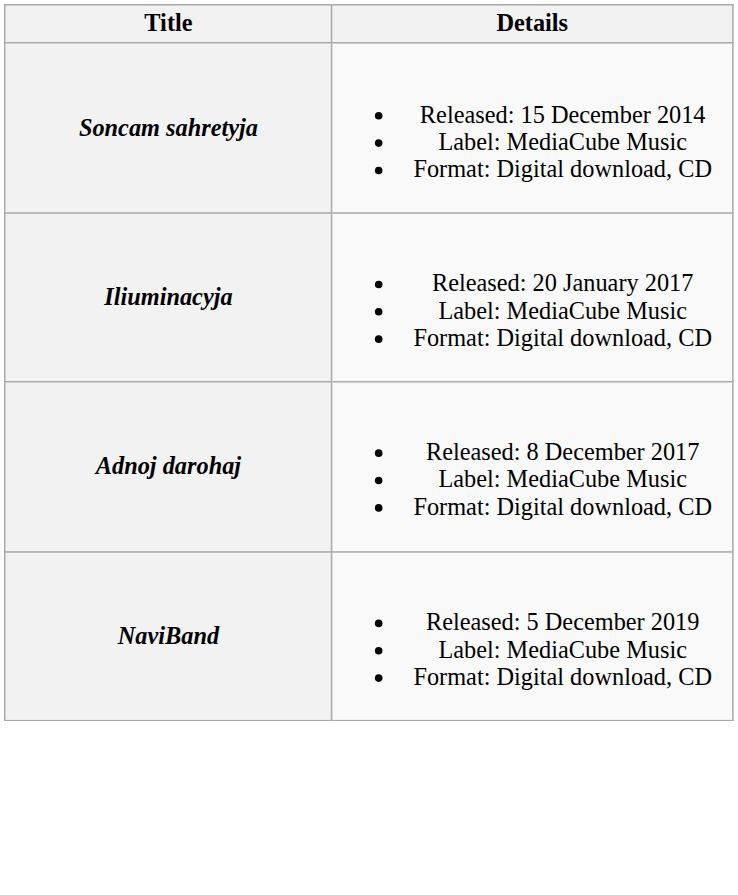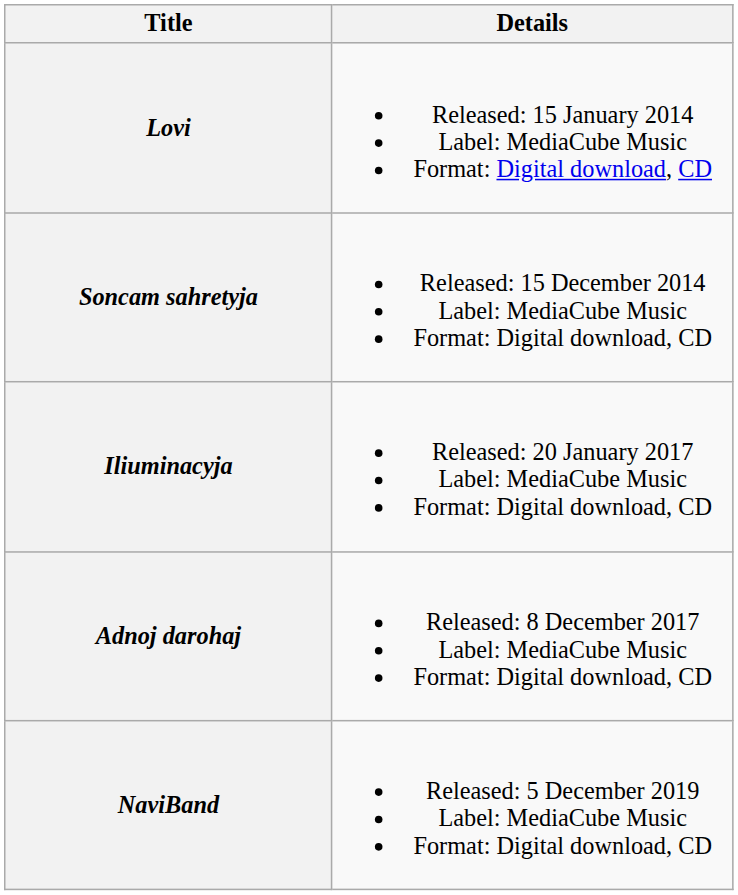 <table class="wikitable plainrowheaders" style="text-align:center;">
 <tr>
 <th scope="col" style="width:13em;">Title</th>
 <th scope="col" style="width:16em;">Details</th>
+</tr>
+<tr>
+<th scope="row"><em>Lovi</em></th>
+<td><br><ul><li>Released: 15 January 2014</li><li>Label: MediaCube Music</li><li>Format: <a href='#'>Digital download</a>, <a href='#'>CD</a></li></ul></td>
 </tr>
 <tr>
 <th scope="row"><em>Soncam sahretyja</em></th>
 <td><br><ul><li>Released: 15 December 2014</li><li>Label: MediaCube Music</li><li>Format: Digital download, CD</li></ul></td>
 </tr>
 <tr>
 <th scope="row"><em>Iliuminacyja</em></th>
 <td><br><ul><li>Released: 20 January 2017</li><li>Label: MediaCube Music</li><li>Format: Digital download, CD</li></ul></td>
 </tr>
 <tr>
 <th scope="row"><em>Adnoj darohaj</em></th>
 <td><br><ul><li>Released: 8 December 2017</li><li>Label: MediaCube Music</li><li>Format: Digital download, CD</li></ul></td>
 </tr>
 <tr>
 <th scope="row"><em>NaviBand</em></th>
 <td><br><ul><li>Released: 5 December 2019</li><li>Label: MediaCube Music</li><li>Format: Digital download, CD</li></ul></td>
 </tr>
 </table>
